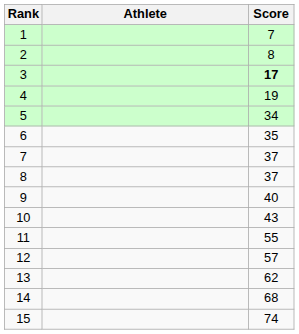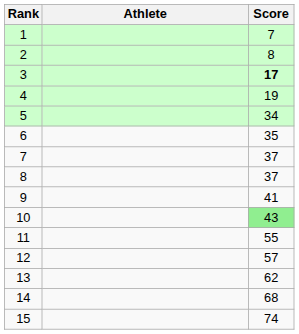 <table class=wikitable style="text-align:center">
 <tr>
 <th width=40>Rank</th>
 <th width=250>Athlete</th>
 <th width=50>Score</th>
 </tr>
 <tr bgcolor="ccffcc">
 <td>1</td>
 <td align=left></td>
 <td>7</td>
 </tr>
 <tr bgcolor="ccffcc">
 <td>2</td>
 <td align=left></td>
 <td>8</td>
 </tr>
 <tr bgcolor="ccffcc">
 <td>3</td>
 <td align=left></td>
 <td><strong>17</strong></td>
 </tr>
 <tr bgcolor="ccffcc">
 <td>4</td>
 <td align=left></td>
 <td>19</td>
 </tr>
 <tr bgcolor="ccffcc">
 <td>5</td>
 <td align=left></td>
 <td>34</td>
 </tr>
 <tr>
 <td>6</td>
 <td align=left></td>
 <td>35</td>
 </tr>
 <tr>
 <td>7</td>
 <td align=left></td>
 <td>37</td>
 </tr>
 <tr>
 <td>8</td>
 <td align=left></td>
 <td>37</td>
 </tr>
 <tr>
 <td>9</td>
 <td align=left></td>
-<td>40</td>
+<td>41</td>
 </tr>
 <tr>
 <td>10</td>
 <td align=left></td>
-<td>43</td>
+<td style="background: lightgreen;">43</td>
 </tr>
 <tr>
 <td>11</td>
 <td align=left></td>
 <td>55</td>
 </tr>
 <tr>
 <td>12</td>
 <td align=left></td>
 <td>57</td>
 </tr>
 <tr>
 <td>13</td>
 <td align=left></td>
 <td>62</td>
 </tr>
 <tr>
 <td>14</td>
 <td align=left></td>
 <td>68</td>
 </tr>
 <tr>
 <td>15</td>
 <td align=left></td>
 <td>74</td>
 </tr>
 </table>
